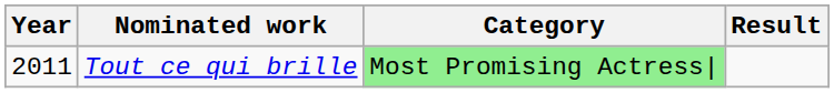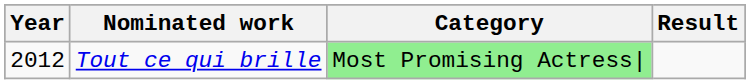 <table class="wikitable sortable">
 <tr>
 <th>Year</th>
 <th>Nominated work</th>
 <th>Category</th>
 <th>Result</th>
 </tr>
 <tr>
-<td>2011</td>
+<td>2012</td>
 <td><em><a href='#'>Tout ce qui brille</a></em></td>
 <td style="background: lightgreen;">Most Promising Actress|</td>
 <td></td>
 </tr>
 </table>
